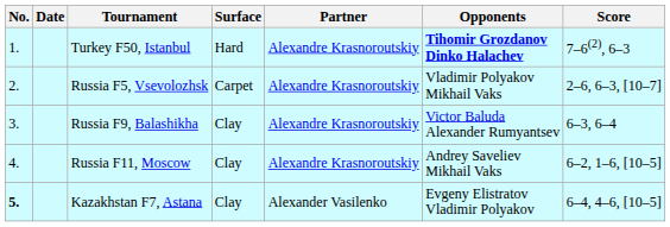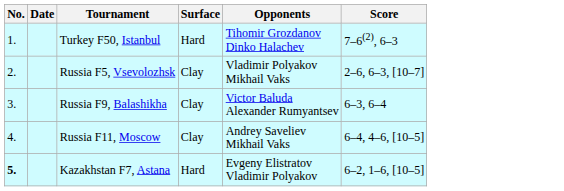 <table class="sortable wikitable">
 <tr>
 <th>No.</th>
 <th>Date</th>
 <th>Tournament</th>
 <th>Surface</th>
-<th>Partner</th>
 <th>Opponents</th>
 <th class="unsortable">Score</th>
 </tr>
 <tr style="background:#cffcff;">
 <td>1.</td>
 <td></td>
 <td>Turkey F50, <a href='#'>Istanbul</a></td>
 <td>Hard</td>
-<td> <a href='#'>Alexandre Krasnoroutskiy</a></td>
-<td><strong> <a href='#'>Tihomir Grozdanov</a> <br>  <a href='#'>Dinko Halachev</a></strong></td>
+<td> <a href='#'>Tihomir Grozdanov</a> <br>  <a href='#'>Dinko Halachev</a></td>
 <td>7–6<sup>(2)</sup>, 6–3</td>
 </tr>
 <tr style="background:#cffcff;">
 <td>2.</td>
 <td></td>
 <td>Russia F5, <a href='#'>Vsevolozhsk</a></td>
-<td>Carpet</td>
-<td> <a href='#'>Alexandre Krasnoroutskiy</a></td>
+<td>Clay</td>
 <td> Vladimir Polyakov <br>  Mikhail Vaks</td>
 <td>2–6, 6–3, [10–7]</td>
 </tr>
 <tr style="background:#cffcff;">
 <td>3.</td>
 <td></td>
 <td>Russia F9, <a href='#'>Balashikha</a></td>
 <td>Clay</td>
-<td> <a href='#'>Alexandre Krasnoroutskiy</a></td>
 <td> <a href='#'>Victor Baluda</a> <br>  Alexander Rumyantsev</td>
 <td>6–3, 6–4</td>
 </tr>
 <tr style="background:#cffcff;">
 <td>4.</td>
 <td></td>
 <td>Russia F11, <a href='#'>Moscow</a></td>
 <td>Clay</td>
-<td> <a href='#'>Alexandre Krasnoroutskiy</a></td>
 <td> Andrey Saveliev <br>  Mikhail Vaks</td>
-<td>6–2, 1–6, [10–5]</td>
+<td>6–4, 4–6, [10–5]</td>
 </tr>
 <tr style="background:#cffcff;">
 <td><strong>5.</strong></td>
 <td></td>
 <td>Kazakhstan F7, <a href='#'>Astana</a></td>
-<td>Clay</td>
-<td> Alexander Vasilenko</td>
+<td>Hard</td>
 <td> Evgeny Elistratov <br>  Vladimir Polyakov</td>
-<td>6–4, 4–6, [10–5]</td>
+<td>6–2, 1–6, [10–5]</td>
 </tr>
 </table>
